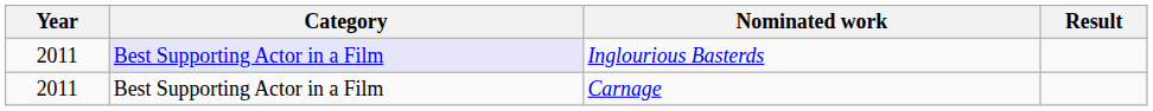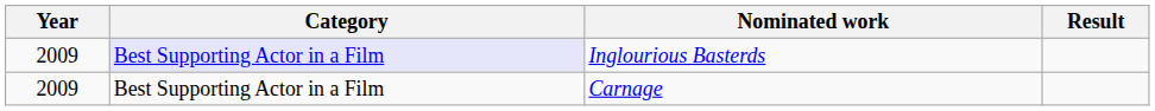 <table class=wikitable>
 <tr>
 <th scope="col" style="width:5em;">Year</th>
 <th scope="col" style="width:26em;">Category</th>
 <th scope="col" style="width:25em;">Nominated work</th>
 <th scope="col" style="width:5em;">Result</th>
 </tr>
 <tr>
-<td style="text-align:center;">2011</td>
+<td style="text-align:center;">2009</td>
 <td style="background: lavender;"><a href='#'>Best Supporting Actor in a Film</a></td>
 <td><em><a href='#'>Inglourious Basterds</a></em></td>
 <td></td>
 </tr>
 <tr>
-<td style="text-align:center;">2011</td>
+<td style="text-align:center;">2009</td>
 <td>Best Supporting Actor in a Film</td>
 <td><em><a href='#'>Carnage</a></em></td>
 <td></td>
 </tr>
 </table>
